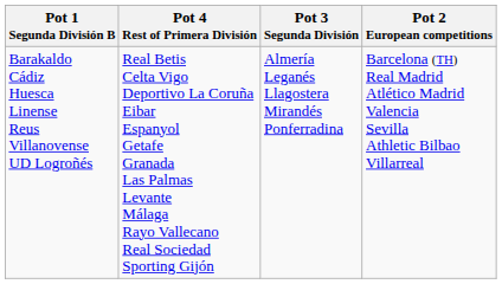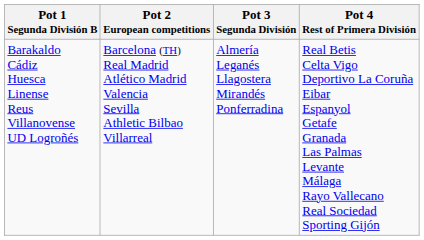 <table class="wikitable">
 <tr>
 <th>Pot 1<br><small>Segunda División B</small></th>
+<th>Pot 2<br><small>European competitions</small></th>
+<th>Pot 3<br><small>Segunda División</small></th>
 <th>Pot 4<br><small>Rest of Primera División</small></th>
-<th>Pot 3<br><small>Segunda División</small></th>
-<th>Pot 2<br><small>European competitions</small></th>
 </tr>
 <tr>
 <td valign=top><a href='#'>Barakaldo</a><br><a href='#'>Cádiz</a><br><a href='#'>Huesca</a><br><a href='#'>Linense</a><br><a href='#'>Reus</a><br><a href='#'>Villanovense</a><br><a href='#'>UD Logroñés</a></td>
+<td valign=top><a href='#'>Barcelona</a> <small>(<a href='#'>TH</a>)</small><br><a href='#'>Real Madrid</a> <br><a href='#'>Atlético Madrid</a><br><a href='#'>Valencia</a><br><a href='#'>Sevilla</a><br><a href='#'>Athletic Bilbao</a><br><a href='#'>Villarreal</a></td>
+<td valign=top><a href='#'>Almería</a><br><a href='#'>Leganés</a><br><a href='#'>Llagostera</a><br><a href='#'>Mirandés</a><br><a href='#'>Ponferradina</a></td>
 <td valign=top><a href='#'>Real Betis</a><br><a href='#'>Celta Vigo</a><br><a href='#'>Deportivo La Coruña</a><br><a href='#'>Eibar</a><br><a href='#'>Espanyol</a><br><a href='#'>Getafe</a><br><a href='#'>Granada</a><br><a href='#'>Las Palmas</a><br><a href='#'>Levante</a><br><a href='#'>Málaga</a><br><a href='#'>Rayo Vallecano</a><br><a href='#'>Real Sociedad</a><br><a href='#'>Sporting Gijón</a></td>
-<td valign=top><a href='#'>Almería</a><br><a href='#'>Leganés</a><br><a href='#'>Llagostera</a><br><a href='#'>Mirandés</a><br><a href='#'>Ponferradina</a></td>
-<td valign=top><a href='#'>Barcelona</a> <small>(<a href='#'>TH</a>)</small><br><a href='#'>Real Madrid</a> <br><a href='#'>Atlético Madrid</a><br><a href='#'>Valencia</a><br><a href='#'>Sevilla</a><br><a href='#'>Athletic Bilbao</a><br><a href='#'>Villarreal</a></td>
 </tr>
 </table>
